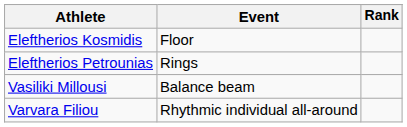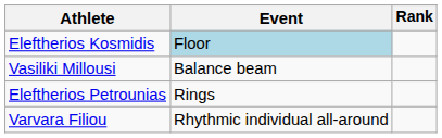 <table class="wikitable" style="font-size:90%">
 <tr>
 <th rowspan=2>Athlete</th>
 <th rowspan=2>Event</th>
 </tr>
 <tr style="font-size:95%">
 <th>Rank</th>
 </tr>
 <tr align=center>
 <td align=left><a href='#'>Eleftherios Kosmidis</a></td>
-<td align=left>Floor</td>
+<td align=left style="background: lightblue;">Floor</td>
+<td align=center></td>
+</tr>
+<tr align=center>
+<td align=left><a href='#'>Vasiliki Millousi</a></td>
+<td align=left>Balance beam</td>
 <td align=center></td>
 </tr>
 <tr align=center>
 <td align=left><a href='#'>Eleftherios Petrounias</a></td>
 <td align=left>Rings</td>
 <td align=center></td>
 </tr>
 <tr align=center>
-<td align=left><a href='#'>Vasiliki Millousi</a></td>
-<td align=left>Balance beam</td>
-<td align=center></td>
-</tr>
-<tr align=center>
 <td align=left><a href='#'>Varvara Filiou</a></td>
 <td align=left>Rhythmic individual all-around</td>
 <td align=center></td>
 </tr>
 </table>
